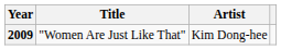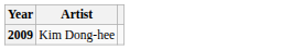 <table class="wikitable plainrowheaders">
 <tr>
 <th scope="col">Year</th>
-<th scope="col">Title</th>
 <th scope="col">Artist</th>
 <th scope="col" class="unsortable"></th>
 </tr>
 <tr>
 <th scope="row">2009</th>
-<td>"Women Are Just Like That" </td>
 <td>Kim Dong-hee</td>
 <td></td>
 </tr>
 </table>
